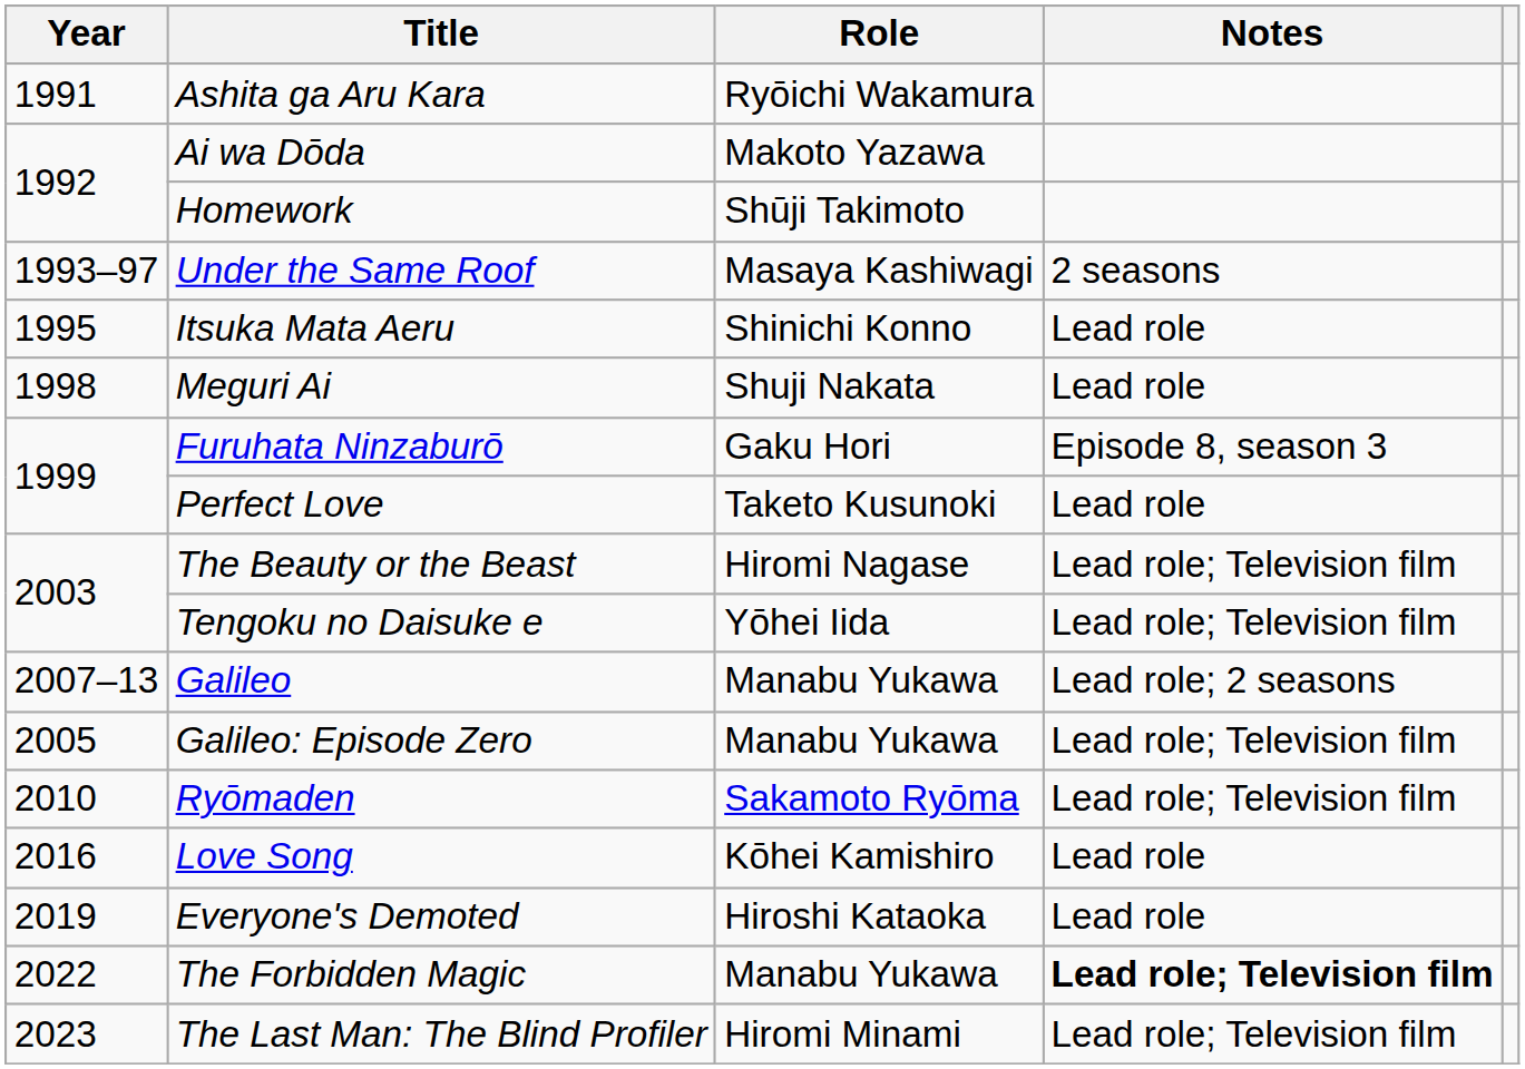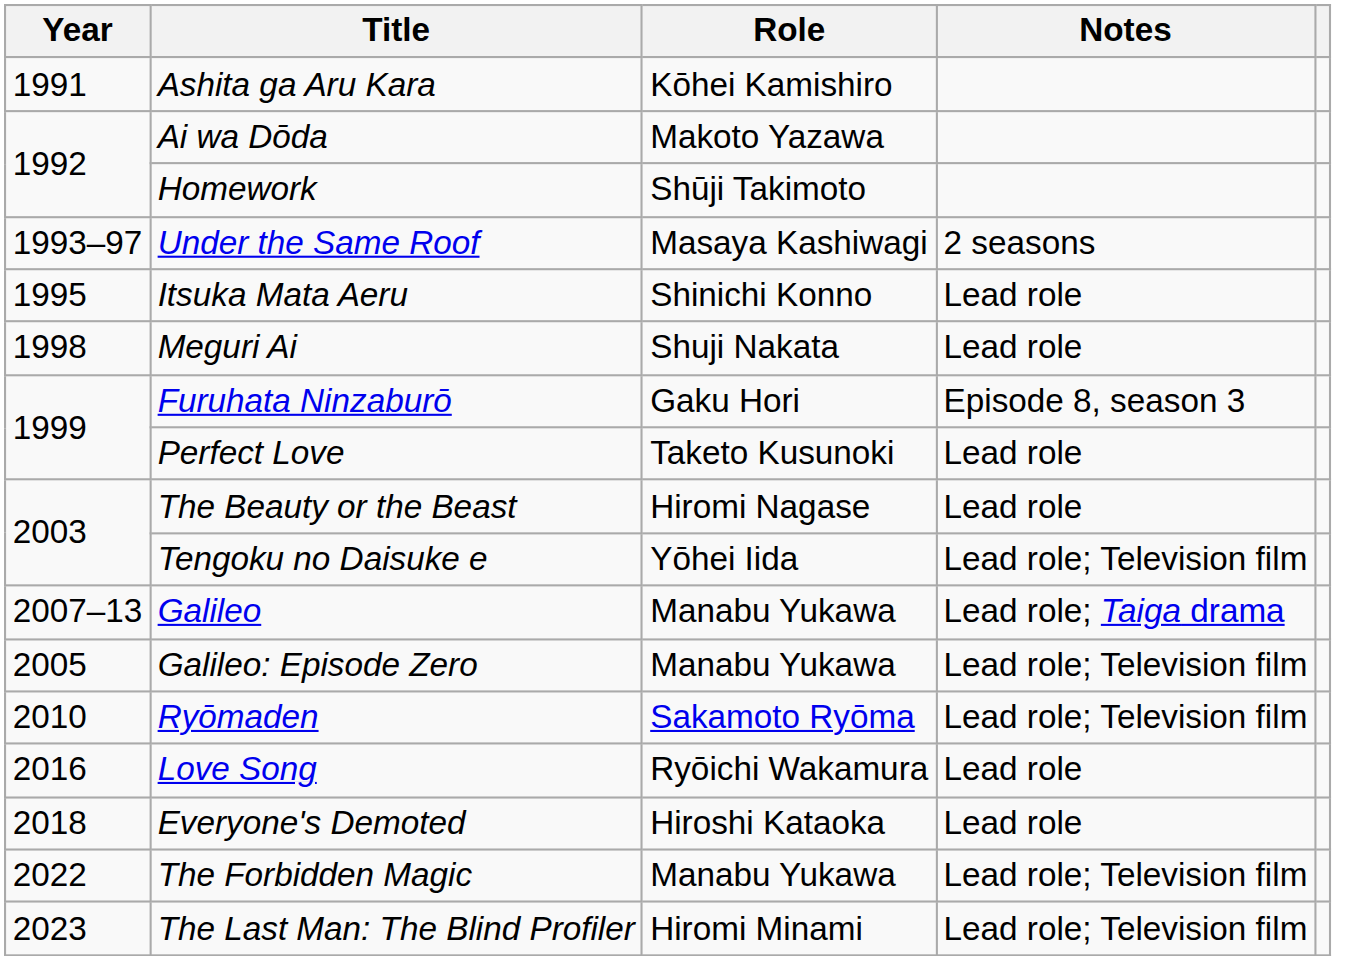 <table class="wikitable sortable">
 <tr>
 <th>Year</th>
 <th>Title</th>
 <th>Role</th>
 <th class="unsortable">Notes</th>
 <th class="unsortable"></th>
 </tr>
 <tr>
 <td>1991</td>
 <td><em>Ashita ga Aru Kara</em></td>
-<td>Ryōichi Wakamura</td>
+<td>Kōhei Kamishiro</td>
 <td></td>
 <td></td>
 </tr>
 <tr>
 <td rowspan="2">1992</td>
 <td><em>Ai wa Dōda</em></td>
 <td>Makoto Yazawa</td>
 <td></td>
 <td></td>
 </tr>
 <tr>
 <td><em>Homework</em></td>
 <td>Shūji Takimoto</td>
 <td></td>
 <td></td>
 </tr>
 <tr>
 <td>1993–97</td>
 <td><em><a href='#'>Under the Same Roof</a></em></td>
 <td>Masaya Kashiwagi</td>
 <td>2 seasons</td>
 <td></td>
 </tr>
 <tr>
 <td>1995</td>
 <td><em>Itsuka Mata Aeru</em></td>
 <td>Shinichi Konno</td>
 <td>Lead role</td>
 <td></td>
 </tr>
 <tr>
 <td>1998</td>
 <td><em>Meguri Ai</em></td>
 <td>Shuji Nakata</td>
 <td>Lead role</td>
 <td></td>
 </tr>
 <tr>
 <td rowspan="2">1999</td>
 <td><em><a href='#'>Furuhata Ninzaburō</a></em></td>
 <td>Gaku Hori</td>
 <td>Episode 8, season 3</td>
 <td></td>
 </tr>
 <tr>
 <td><em>Perfect Love</em></td>
 <td>Taketo Kusunoki</td>
 <td>Lead role</td>
 <td></td>
 </tr>
 <tr>
 <td rowspan="2">2003</td>
 <td><em>The Beauty or the Beast</em></td>
 <td>Hiromi Nagase</td>
-<td>Lead role; Television film</td>
+<td>Lead role</td>
 <td></td>
 </tr>
 <tr>
 <td><em>Tengoku no Daisuke e</em></td>
 <td>Yōhei Iida</td>
 <td>Lead role; Television film</td>
 <td></td>
 </tr>
 <tr>
 <td>2007–13</td>
 <td><em><a href='#'>Galileo</a></em></td>
 <td>Manabu Yukawa</td>
-<td>Lead role; 2 seasons</td>
+<td>Lead role; <a href='#'><em>Taiga</em> drama</a></td>
 <td></td>
 </tr>
 <tr>
 <td>2005</td>
 <td><em>Galileo: Episode Zero</em></td>
 <td>Manabu Yukawa</td>
 <td>Lead role; Television film</td>
 <td></td>
 </tr>
 <tr>
 <td>2010</td>
 <td><em><a href='#'>Ryōmaden</a></em></td>
 <td><a href='#'>Sakamoto Ryōma</a></td>
 <td>Lead role; Television film</td>
 <td></td>
 </tr>
 <tr>
 <td>2016</td>
 <td><em><a href='#'>Love Song</a></em></td>
-<td>Kōhei Kamishiro</td>
+<td>Ryōichi Wakamura</td>
 <td>Lead role</td>
 <td></td>
 </tr>
 <tr>
-<td>2019</td>
+<td>2018</td>
 <td><em>Everyone's Demoted</em></td>
 <td>Hiroshi Kataoka</td>
 <td>Lead role</td>
 <td></td>
 </tr>
 <tr>
 <td>2022</td>
 <td><em>The Forbidden Magic</em></td>
 <td>Manabu Yukawa</td>
-<td><strong>Lead role; Television film</strong></td>
+<td>Lead role; Television film</td>
 <td></td>
 </tr>
 <tr>
 <td>2023</td>
 <td><em>The Last Man: The Blind Profiler</em></td>
 <td>Hiromi Minami</td>
 <td>Lead role; Television film</td>
 <td></td>
 </tr>
 <tr>
 </tr>
 </table>
